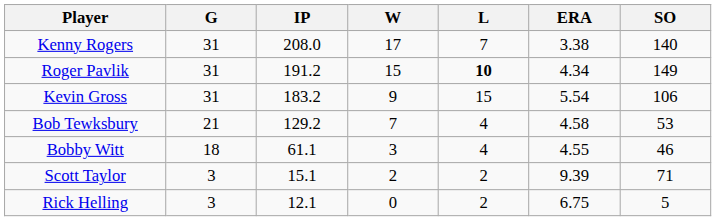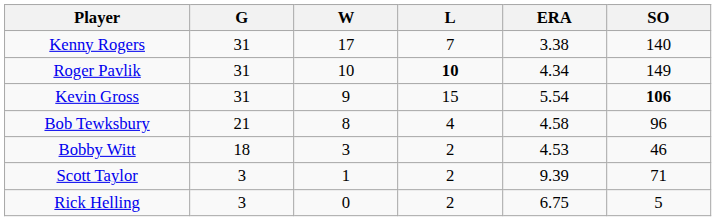 <table class="wikitable sortable">
 <tr>
 <th bgcolor="#DDDDFF" width="16%">Player</th>
 <th bgcolor="#DDDDFF" width="9%">G</th>
-<th bgcolor="#DDDDFF" width="9%">IP</th>
 <th bgcolor="#DDDDFF" width="9%">W</th>
 <th bgcolor="#DDDDFF" width="9%">L</th>
 <th bgcolor="#DDDDFF" width="9%">ERA</th>
 <th bgcolor="#DDDDFF" width="9%">SO</th>
 </tr>
 <tr align=center>
 <td><a href='#'>Kenny Rogers</a></td>
 <td>31</td>
-<td>208.0</td>
 <td>17</td>
 <td>7</td>
 <td>3.38</td>
 <td>140</td>
 </tr>
 <tr align=center>
 <td><a href='#'>Roger Pavlik</a></td>
 <td>31</td>
-<td>191.2</td>
-<td>15</td>
+<td>10</td>
 <td><strong>10</strong></td>
 <td>4.34</td>
 <td>149</td>
 </tr>
 <tr align=center>
 <td><a href='#'>Kevin Gross</a></td>
 <td>31</td>
-<td>183.2</td>
 <td>9</td>
 <td>15</td>
 <td>5.54</td>
-<td>106</td>
+<td><strong>106</strong></td>
 </tr>
 <tr align=center>
 <td><a href='#'>Bob Tewksbury</a></td>
 <td>21</td>
-<td>129.2</td>
-<td>7</td>
+<td>8</td>
 <td>4</td>
 <td>4.58</td>
-<td>53</td>
+<td>96</td>
 </tr>
 <tr align=center>
 <td><a href='#'>Bobby Witt</a></td>
 <td>18</td>
-<td>61.1</td>
 <td>3</td>
-<td>4</td>
-<td>4.55</td>
+<td>2</td>
+<td>4.53</td>
 <td>46</td>
 </tr>
 <tr align=center>
 <td><a href='#'>Scott Taylor</a></td>
 <td>3</td>
-<td>15.1</td>
-<td>2</td>
+<td>1</td>
 <td>2</td>
 <td>9.39</td>
 <td>71</td>
 </tr>
 <tr align=center>
 <td><a href='#'>Rick Helling</a></td>
 <td>3</td>
-<td>12.1</td>
 <td>0</td>
 <td>2</td>
 <td>6.75</td>
 <td>5</td>
 </tr>
 </table>
